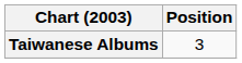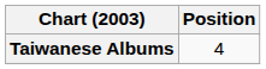 <table class="wikitable plainrowheaders">
 <tr>
 <th>Chart (2003)</th>
 <th>Position</th>
 </tr>
 <tr>
 <th scope="row">Taiwanese Albums</th>
-<td style="text-align:center;">3</td>
+<td style="text-align:center;">4</td>
 </tr>
 <tr>
 </tr>
 </table>
